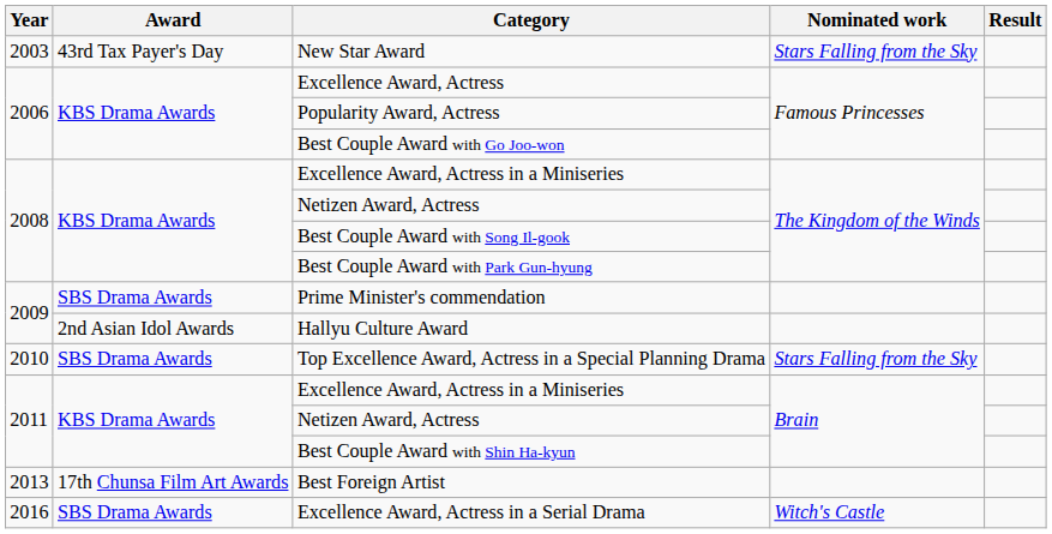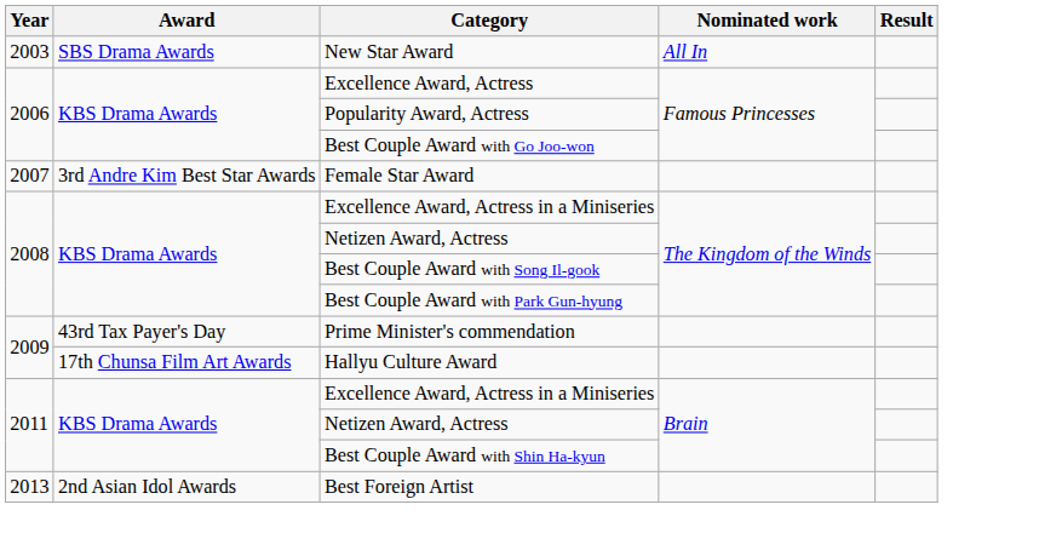 <table class="wikitable">
 <tr>
 <th>Year</th>
 <th>Award</th>
 <th>Category</th>
 <th>Nominated work</th>
 <th>Result</th>
 </tr>
 <tr>
 <td>2003</td>
-<td>43rd Tax Payer's Day</td>
+<td><a href='#'>SBS Drama Awards</a></td>
 <td>New Star Award</td>
-<td><em><a href='#'>Stars Falling from the Sky</a></em></td>
+<td><em><a href='#'>All In</a></em></td>
 <td></td>
 </tr>
 <tr>
 <td rowspan=3>2006</td>
 <td rowspan=3><a href='#'>KBS Drama Awards</a></td>
 <td>Excellence Award, Actress</td>
 <td rowspan=3><em>Famous Princesses</em></td>
 <td></td>
 </tr>
 <tr>
 <td>Popularity Award, Actress</td>
 <td></td>
 </tr>
 <tr>
 <td>Best Couple Award <small>with <a href='#'>Go Joo-won</a></small></td>
+<td></td>
+</tr>
+<tr>
+<td>2007</td>
+<td>3rd <a href='#'>Andre Kim</a> Best Star Awards</td>
+<td>Female Star Award</td>
+<td></td>
 <td></td>
 </tr>
 <tr>
 <td rowspan=4>2008</td>
 <td rowspan=4><a href='#'>KBS Drama Awards</a></td>
 <td>Excellence Award, Actress in a Miniseries</td>
 <td rowspan=4><em><a href='#'>The Kingdom of the Winds</a></em></td>
 <td></td>
 </tr>
 <tr>
 <td>Netizen Award, Actress</td>
 <td></td>
 </tr>
 <tr>
 <td>Best Couple Award <small>with <a href='#'>Song Il-gook</a></small></td>
 <td></td>
 </tr>
 <tr>
 <td>Best Couple Award <small>with <a href='#'>Park Gun-hyung</a></small></td>
 <td></td>
 </tr>
 <tr>
 <td rowspan=2>2009</td>
-<td><a href='#'>SBS Drama Awards</a></td>
+<td>43rd Tax Payer's Day</td>
 <td>Prime Minister's commendation</td>
 <td></td>
 <td></td>
 </tr>
 <tr>
-<td>2nd Asian Idol Awards</td>
+<td>17th <a href='#'>Chunsa Film Art Awards</a></td>
 <td>Hallyu Culture Award</td>
 <td></td>
-<td></td>
-</tr>
-<tr>
-<td>2010</td>
-<td><a href='#'>SBS Drama Awards</a></td>
-<td>Top Excellence Award, Actress in a Special Planning Drama</td>
-<td><em><a href='#'>Stars Falling from the Sky</a></em></td>
 <td></td>
 </tr>
 <tr>
 <td rowspan=3>2011</td>
 <td rowspan=3><a href='#'>KBS Drama Awards</a></td>
 <td>Excellence Award, Actress in a Miniseries</td>
 <td rowspan=3><em><a href='#'>Brain</a></em></td>
 <td></td>
 </tr>
 <tr>
 <td>Netizen Award, Actress</td>
 <td></td>
 </tr>
 <tr>
 <td>Best Couple Award <small>with <a href='#'>Shin Ha-kyun</a></small></td>
 <td></td>
 </tr>
 <tr>
 <td>2013</td>
-<td>17th <a href='#'>Chunsa Film Art Awards</a></td>
+<td>2nd Asian Idol Awards</td>
 <td>Best Foreign Artist</td>
 <td></td>
 <td></td>
 </tr>
-<tr>
-<td>2016</td>
-<td><a href='#'>SBS Drama Awards</a></td>
-<td>Excellence Award, Actress in a Serial Drama</td>
-<td><em><a href='#'>Witch's Castle</a></em></td>
-<td></td>
-</tr>
 </table>
